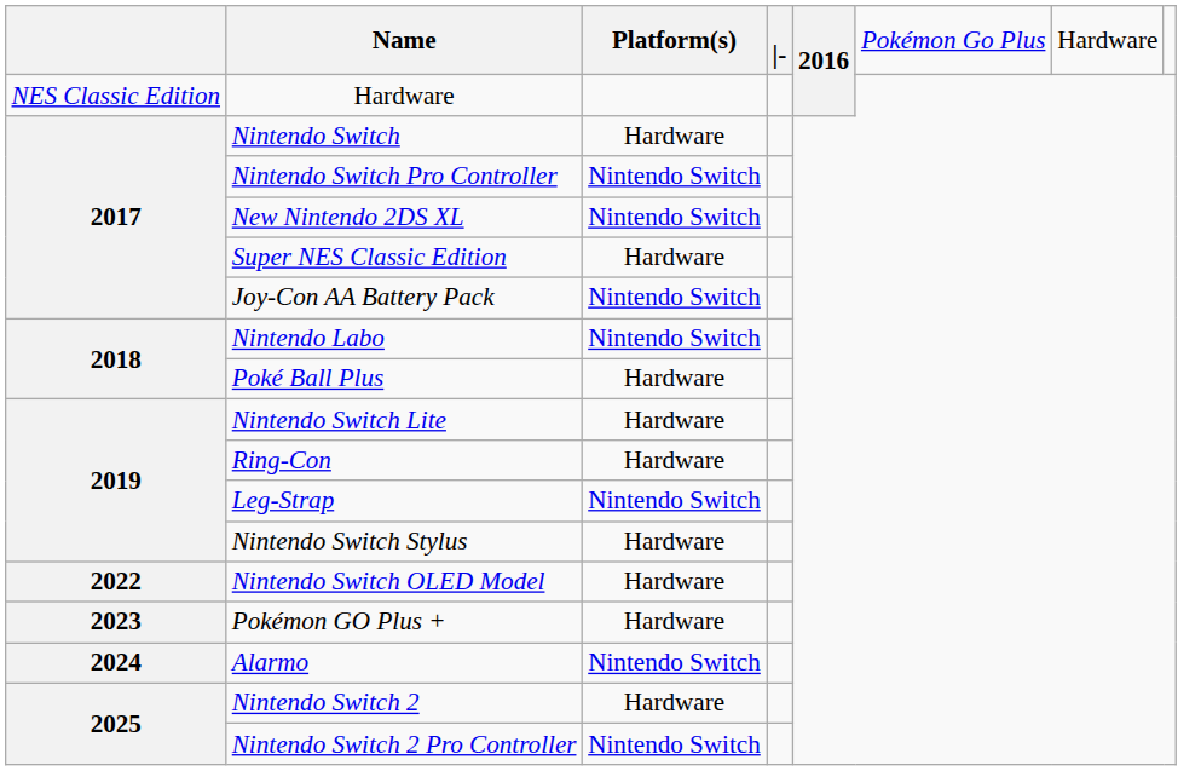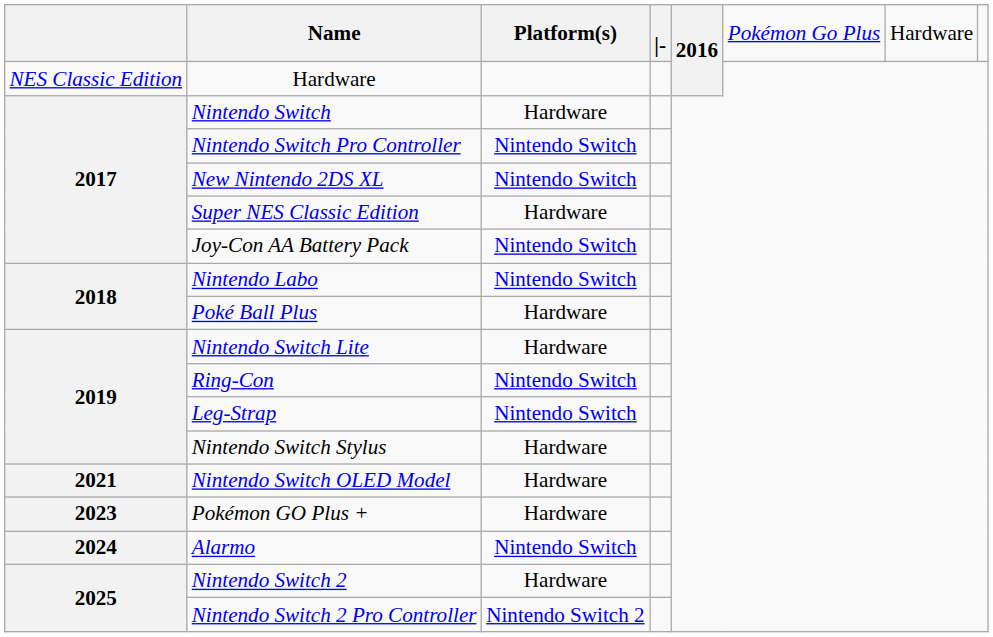 <table class="wikitable sortable" style="text-align: center;">
 <tr>
 <th scope="col"></th>
 <th scope="col">Name</th>
 <th scope="col">Platform(s)</th>
 <th scope="col"><br>|-</th>
 <th rowspan="2">2016</th>
 <td style="text-align: left;" scope="row"><em><a href='#'>Pokémon Go Plus</a></em></td>
 <td>Hardware</td>
 <td></td>
 </tr>
 <tr>
 <td style="text-align: left;" scope="row"><em><a href='#'>NES Classic Edition</a></em></td>
 <td>Hardware</td>
 <td></td>
 </tr>
 <tr>
 <th rowspan="5">2017</th>
 <td style="text-align: left;" scope="row"><em><a href='#'>Nintendo Switch</a></em></td>
 <td>Hardware</td>
 <td><br></td>
 </tr>
 <tr>
 <td style="text-align: left;" scope="row"><em><a href='#'>Nintendo Switch Pro Controller</a></em></td>
 <td><a href='#'>Nintendo Switch</a></td>
 <td><br></td>
 </tr>
 <tr>
 <td style="text-align: left;" scope="row"><em><a href='#'>New Nintendo 2DS XL</a></em></td>
 <td><a href='#'>Nintendo Switch</a></td>
 <td><br></td>
 </tr>
 <tr>
 <td style="text-align: left;" scope="row"><em><a href='#'>Super NES Classic Edition</a></em></td>
 <td>Hardware</td>
 <td></td>
 </tr>
 <tr>
 <td style="text-align: left;" scope="row"><em>Joy-Con AA Battery Pack</em></td>
 <td><a href='#'>Nintendo Switch</a></td>
 <td><br></td>
 </tr>
 <tr>
 <th rowspan="2">2018</th>
 <td style="text-align: left;" scope="row"><em><a href='#'>Nintendo Labo</a></em></td>
 <td><a href='#'>Nintendo Switch</a></td>
 <td></td>
 </tr>
 <tr>
 <td style="text-align: left;" scope="row"><em><a href='#'>Poké Ball Plus</a></em></td>
 <td>Hardware</td>
 <td><br></td>
 </tr>
 <tr>
 <th rowspan="4">2019</th>
 <td style="text-align: left;" scope="row"><em><a href='#'>Nintendo Switch Lite</a></em></td>
 <td>Hardware</td>
 <td><br></td>
 </tr>
 <tr>
 <td style="text-align: left;" scope="row"><em><a href='#'>Ring-Con</a></em></td>
-<td>Hardware</td>
+<td><a href='#'>Nintendo Switch</a></td>
 <td><br></td>
 </tr>
 <tr>
 <td style="text-align: left;" scope="row"><em><a href='#'>Leg-Strap</a></em></td>
 <td><a href='#'>Nintendo Switch</a></td>
 <td><br></td>
 </tr>
 <tr>
 <td style="text-align: left;" scope="row"><em>Nintendo Switch Stylus</em></td>
 <td>Hardware</td>
 <td><br></td>
 </tr>
 <tr>
-<th>2022</th>
+<th>2021</th>
 <td style="text-align: left;" scope="row"><em><a href='#'>Nintendo Switch OLED Model</a></em></td>
 <td>Hardware</td>
 <td></td>
 </tr>
 <tr>
 <th>2023</th>
 <td style="text-align: left;" scope="row"><em>Pokémon GO Plus +</em></td>
 <td>Hardware</td>
 <td></td>
 </tr>
 <tr>
 <th>2024</th>
 <td style="text-align: left;" scope="row"><em><a href='#'>Alarmo</a></em></td>
 <td><a href='#'>Nintendo Switch</a></td>
 <td></td>
 </tr>
 <tr>
 <th rowspan="2">2025</th>
 <td style="text-align: left;" scope="row"><em><a href='#'>Nintendo Switch 2</a></em></td>
 <td>Hardware</td>
 <td></td>
 </tr>
 <tr>
 <td><em><a href='#'>Nintendo Switch 2 Pro Controller</a></em></td>
-<td><a href='#'>Nintendo Switch</a></td>
+<td><a href='#'>Nintendo Switch 2</a></td>
 <td></td>
 </tr>
 </table>
